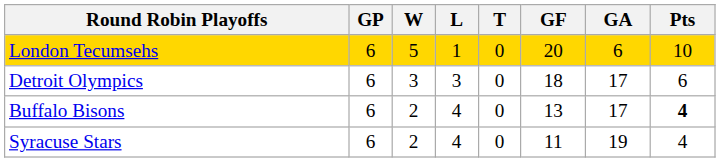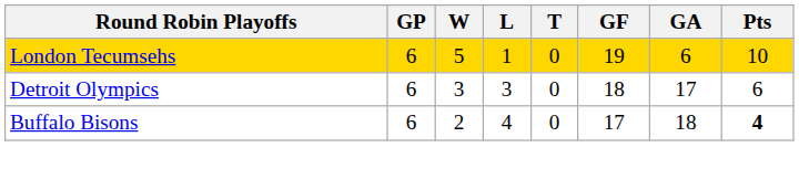 <table class="wikitable">
 <tr>
 <th width="40%">Round Robin Playoffs</th>
 <th width="5%">GP</th>
 <th width="5%">W</th>
 <th width="5%">L</th>
 <th width="5%">T</th>
 <th width="7.5%">GF</th>
 <th width="7.5%">GA</th>
 <th width="7.5%">Pts</th>
 </tr>
 <tr align="center" bgcolor=Gold>
 <td align="left"><a href='#'>London Tecumsehs</a></td>
 <td>6</td>
 <td>5</td>
 <td>1</td>
 <td>0</td>
-<td>20</td>
+<td>19</td>
 <td>6</td>
 <td>10</td>
 </tr>
 <tr align="center" bgcolor=#ffffff>
 <td align="left"><a href='#'>Detroit Olympics</a></td>
 <td>6</td>
 <td>3</td>
 <td>3</td>
 <td>0</td>
 <td>18</td>
 <td>17</td>
 <td>6</td>
 </tr>
 <tr align="center" bgcolor=#ffffff>
 <td align="left"><a href='#'>Buffalo Bisons</a></td>
 <td>6</td>
 <td>2</td>
 <td>4</td>
 <td>0</td>
-<td>13</td>
 <td>17</td>
+<td>18</td>
 <td><strong>4</strong></td>
 </tr>
-<tr align="center" bgcolor=#ffffff>
-<td align="left"><a href='#'>Syracuse Stars</a></td>
-<td>6</td>
-<td>2</td>
-<td>4</td>
-<td>0</td>
-<td>11</td>
-<td>19</td>
-<td>4</td>
-</tr>
 </table>
